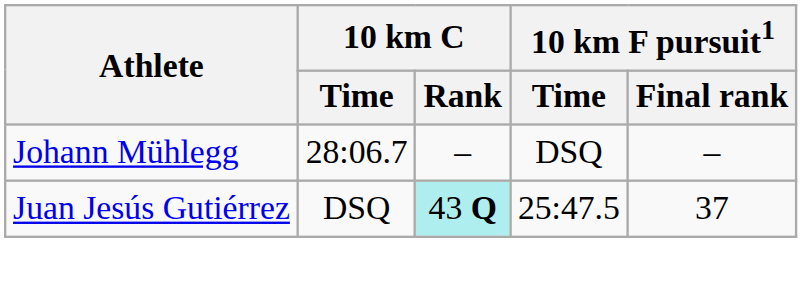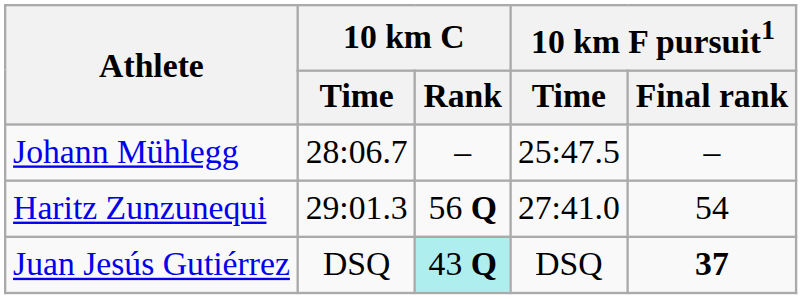 <table class="wikitable" border="1" style="font-size:90%">
 <tr>
 <th rowspan=2>Athlete</th>
 <th colspan=2>10 km C</th>
 <th colspan=2>10 km F pursuit<sup>1</sup></th>
 </tr>
 <tr>
 <th>Time</th>
 <th>Rank</th>
 <th>Time</th>
 <th>Final rank</th>
 </tr>
 <tr>
 <td><a href='#'>Johann Mühlegg</a></td>
 <td align=center>28:06.7</td>
 <td align=center>–</td>
-<td align=center>DSQ</td>
+<td align=center>25:47.5</td>
 <td align=center>–</td>
+</tr>
+<tr>
+<td><a href='#'>Haritz Zunzunequi</a></td>
+<td align=center>29:01.3</td>
+<td align=center>56 <strong>Q</strong></td>
+<td align=center>27:41.0</td>
+<td align=center>54</td>
 </tr>
 <tr>
 <td><a href='#'>Juan Jesús Gutiérrez</a></td>
 <td align=center>DSQ</td>
 <td align=center style="background: paleturquoise;">43 <strong>Q</strong></td>
-<td align=center>25:47.5</td>
-<td align=center>37</td>
+<td align=center>DSQ</td>
+<td align=center><strong>37</strong></td>
 </tr>
 </table>
